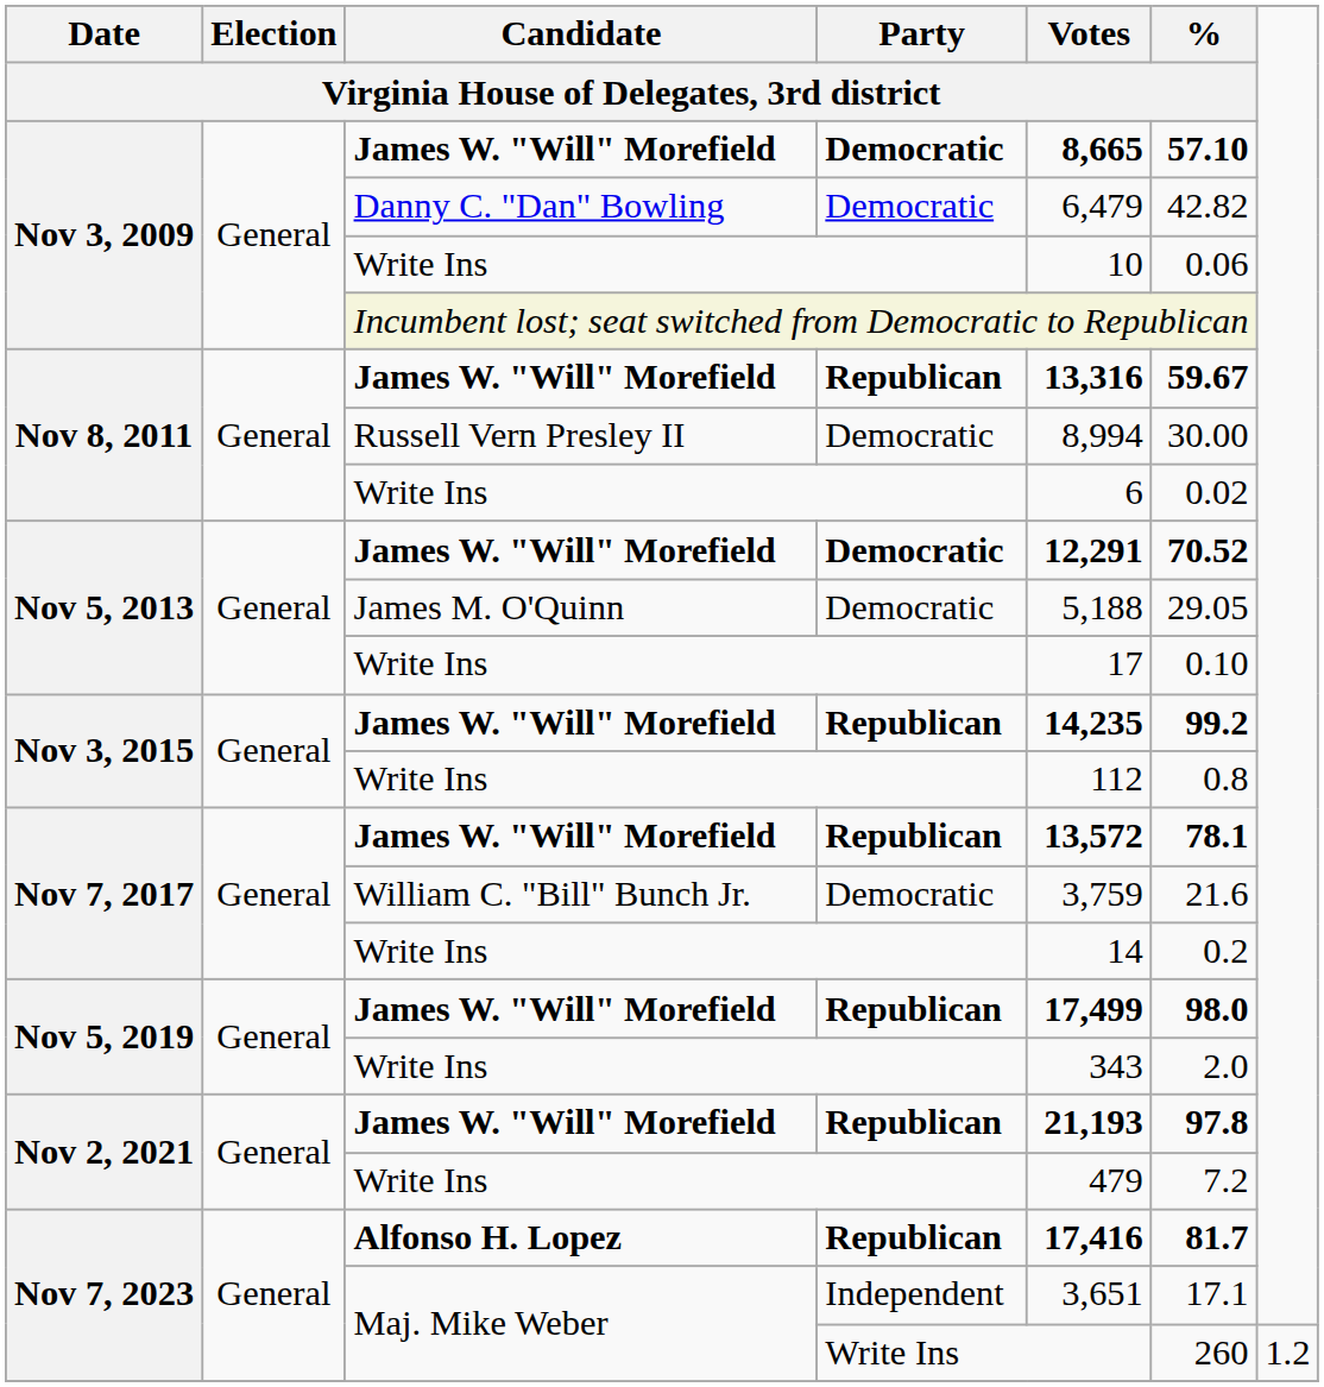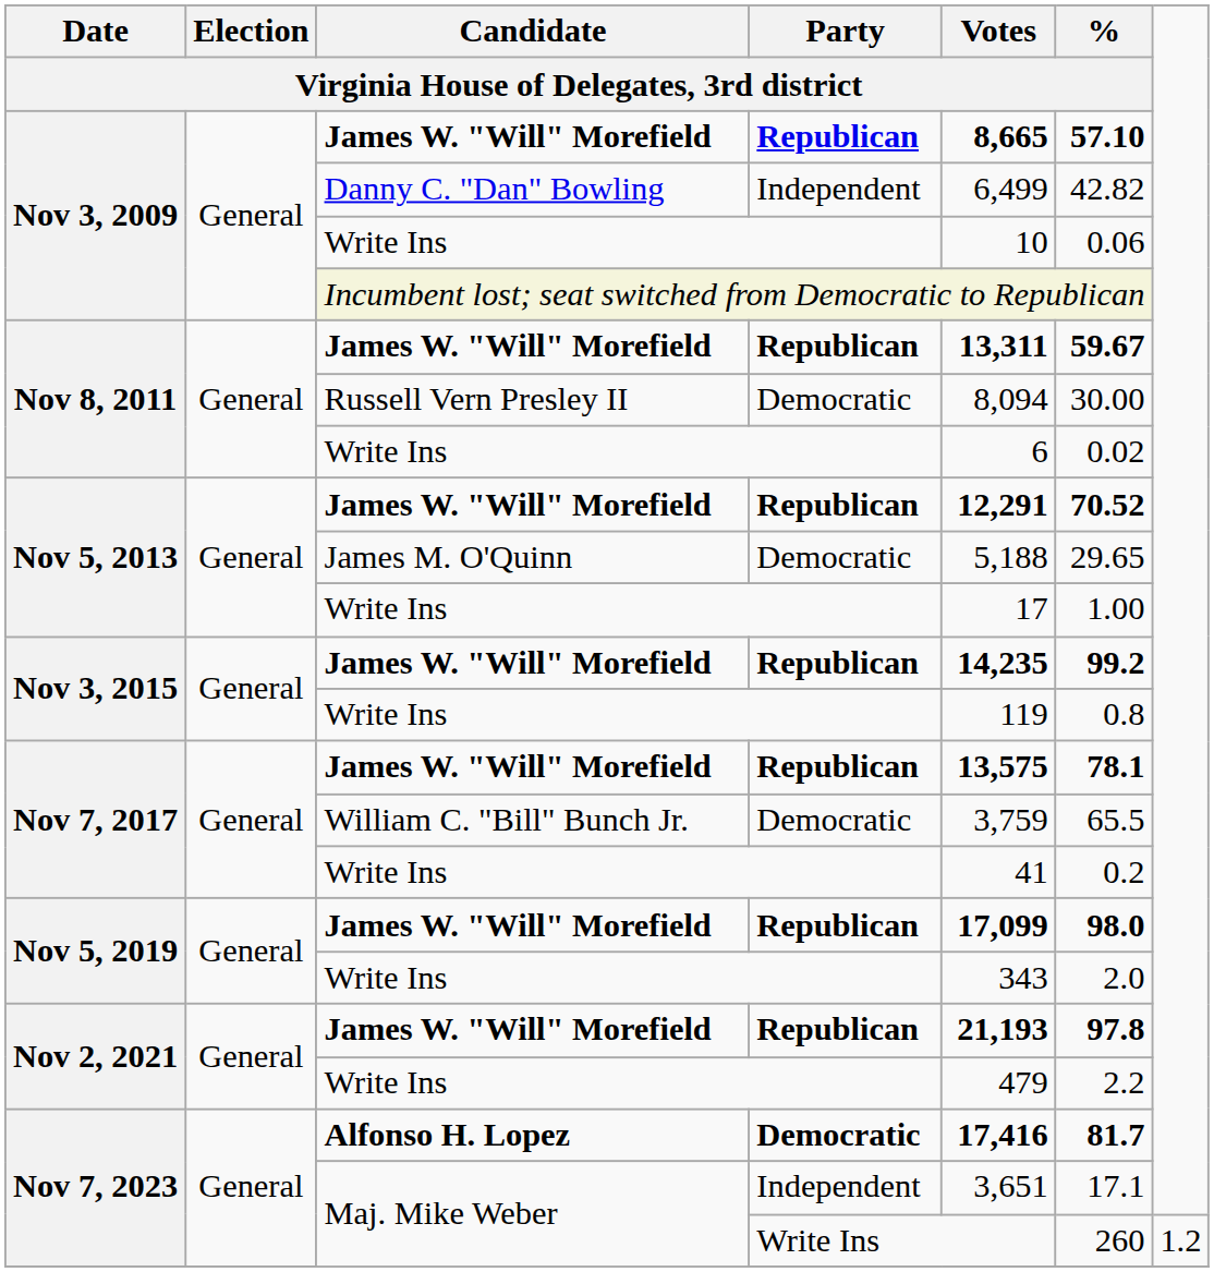 <table class="wikitable">
 <tr>
 <th>Date</th>
 <th>Election</th>
 <th>Candidate</th>
 <th>Party</th>
 <th>Votes</th>
 <th>%</th>
 </tr>
 <tr>
 <th colspan="6">Virginia House of Delegates, 3rd district</th>
 </tr>
 <tr>
 <th rowspan="4">Nov 3, 2009</th>
 <td rowspan="4" align="center">General</td>
 <td><strong>James W. "Will" Morefield</strong></td>
-<td><strong>Democratic</strong></td>
+<td><strong><a href='#'>Republican</a></strong></td>
 <td align="right"><strong>8,665</strong></td>
 <td align="right"><strong>57.10</strong></td>
 </tr>
 <tr>
 <td><a href='#'>Danny C. "Dan" Bowling</a></td>
-<td><a href='#'>Democratic</a></td>
-<td align="right">6,479</td>
+<td>Independent</td>
+<td align="right">6,499</td>
 <td align="right">42.82</td>
 </tr>
 <tr>
 <td colspan="2">Write Ins</td>
 <td align="right">10</td>
 <td align="right">0.06</td>
 </tr>
 <tr>
 <td colspan="4" style="background:Beige"><em>Incumbent lost; seat switched from Democratic to Republican</em></td>
 </tr>
 <tr>
 <th rowspan="3">Nov 8, 2011</th>
 <td rowspan="3" align="center">General</td>
 <td><strong>James W. "Will" Morefield</strong></td>
 <td><strong>Republican</strong></td>
-<td align="right"><strong>13,316</strong></td>
+<td align="right"><strong>13,311</strong></td>
 <td align="right"><strong>59.67</strong></td>
 </tr>
 <tr>
 <td>Russell Vern Presley II</td>
 <td>Democratic</td>
-<td align="right">8,994</td>
+<td align="right">8,094</td>
 <td align="right">30.00</td>
 </tr>
 <tr>
 <td colspan="2">Write Ins</td>
 <td align="right">6</td>
 <td align="right">0.02</td>
 </tr>
 <tr>
 <th rowspan="3">Nov 5, 2013</th>
 <td rowspan="3" align="center">General</td>
 <td><strong>James W. "Will" Morefield</strong></td>
-<td><strong>Democratic</strong></td>
+<td><strong>Republican</strong></td>
 <td align="right"><strong>12,291</strong></td>
 <td align="right"><strong>70.52</strong></td>
 </tr>
 <tr>
 <td>James M. O'Quinn</td>
 <td>Democratic</td>
 <td align="right">5,188</td>
-<td align="right">29.05</td>
+<td align="right">29.65</td>
 </tr>
 <tr>
 <td colspan="2">Write Ins</td>
 <td align="right">17</td>
-<td align="right">0.10</td>
+<td align="right">1.00</td>
 </tr>
 <tr>
 <th rowspan="2">Nov 3, 2015</th>
 <td rowspan="2" align="center">General</td>
 <td><strong>James W. "Will" Morefield</strong></td>
 <td><strong>Republican</strong></td>
 <td align="right"><strong>14,235</strong></td>
 <td align="right"><strong>99.2</strong></td>
 </tr>
 <tr>
 <td colspan="2">Write Ins</td>
-<td align="right">112</td>
+<td align="right">119</td>
 <td align="right">0.8</td>
 </tr>
 <tr>
 <th rowspan="3">Nov 7, 2017</th>
 <td rowspan="3" align="center">General</td>
 <td><strong>James W. "Will" Morefield</strong></td>
 <td><strong>Republican</strong></td>
-<td align="right"><strong>13,572</strong></td>
+<td align="right"><strong>13,575</strong></td>
 <td align="right"><strong>78.1</strong></td>
 </tr>
 <tr>
 <td>William C. "Bill" Bunch Jr.</td>
 <td>Democratic</td>
 <td align="right">3,759</td>
-<td align="right">21.6</td>
+<td align="right">65.5</td>
 </tr>
 <tr>
 <td colspan="2">Write Ins</td>
-<td align="right">14</td>
+<td align="right">41</td>
 <td align="right">0.2</td>
 </tr>
 <tr>
 <th rowspan="2">Nov 5, 2019</th>
 <td rowspan="2" align="center">General</td>
 <td><strong>James W. "Will" Morefield</strong></td>
 <td><strong>Republican</strong></td>
-<td align="right"><strong>17,499</strong></td>
+<td align="right"><strong>17,099</strong></td>
 <td align="right"><strong>98.0</strong></td>
 </tr>
 <tr>
 <td colspan="2">Write Ins</td>
 <td align="right">343</td>
 <td align="right">2.0</td>
 </tr>
 <tr>
 <th rowspan="2">Nov 2, 2021</th>
 <td rowspan="2" align="center">General</td>
 <td><strong>James W. "Will" Morefield</strong></td>
 <td><strong>Republican</strong></td>
 <td align="right"><strong>21,193</strong></td>
 <td align="right"><strong>97.8</strong></td>
 </tr>
 <tr>
 <td colspan="2">Write Ins</td>
 <td align="right">479</td>
-<td align="right">7.2</td>
+<td align="right">2.2</td>
 </tr>
 <tr>
 <th rowspan="3">Nov 7, 2023</th>
 <td rowspan="3" align="center">General</td>
 <td><strong>Alfonso H. Lopez</strong></td>
-<td><strong>Republican</strong></td>
+<td><strong>Democratic</strong></td>
 <td align="right"><strong>17,416</strong></td>
 <td align="right"><strong>81.7</strong></td>
 </tr>
 <tr>
 <td rowspan="3">Maj. Mike Weber</td>
 <td>Independent</td>
 <td align="right">3,651</td>
 <td align="right">17.1</td>
 </tr>
 <tr>
 <td colspan="2">Write Ins</td>
 <td align="right">260</td>
 <td align="right">1.2</td>
 </tr>
 <tr>
 </tr>
 </table>
